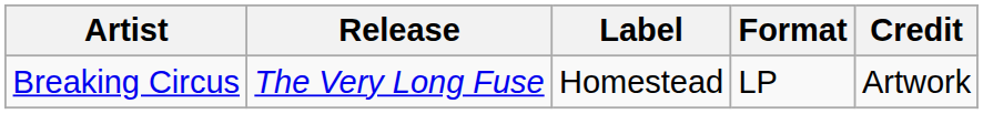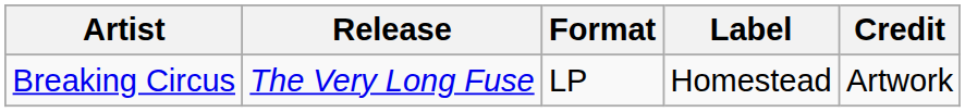 <table class="wikitable">
 <tr>
 <th>Artist</th>
 <th>Release</th>
+<th>Format</th>
 <th>Label</th>
-<th>Format</th>
 <th>Credit</th>
 </tr>
 <tr>
 <td><a href='#'>Breaking Circus</a></td>
 <td><em><a href='#'>The Very Long Fuse</a></em></td>
+<td>LP</td>
 <td>Homestead</td>
-<td>LP</td>
 <td>Artwork</td>
 </tr>
 </table>
